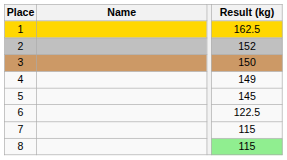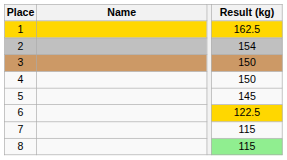 <table class="wikitable" style="text-align:center">
 <tr>
 <th>Place</th>
 <th width=250>Name</th>
 <th rowspan=27></th>
 <th width=100>Result (kg)</th>
 </tr>
 <tr bgcolor=gold>
 <td>1</td>
 <td align=left></td>
 <td>162.5</td>
 </tr>
 <tr bgcolor=silver>
 <td>2</td>
 <td align=left></td>
-<td>152</td>
+<td>154</td>
 </tr>
 <tr bgcolor=cc9966>
 <td>3</td>
 <td align=left></td>
 <td>150</td>
 </tr>
 <tr>
 <td>4</td>
 <td align=left></td>
-<td>149</td>
+<td>150</td>
 </tr>
 <tr>
 <td>5</td>
 <td align=left></td>
 <td>145</td>
 </tr>
 <tr>
 <td>6</td>
 <td align=left></td>
-<td>122.5</td>
+<td style="background: gold;">122.5</td>
 </tr>
 <tr>
 <td>7</td>
 <td align=left></td>
 <td>115</td>
 </tr>
 <tr>
 <td>8</td>
 <td align=left></td>
 <td style="background: lightgreen;">115</td>
 </tr>
 </table>
